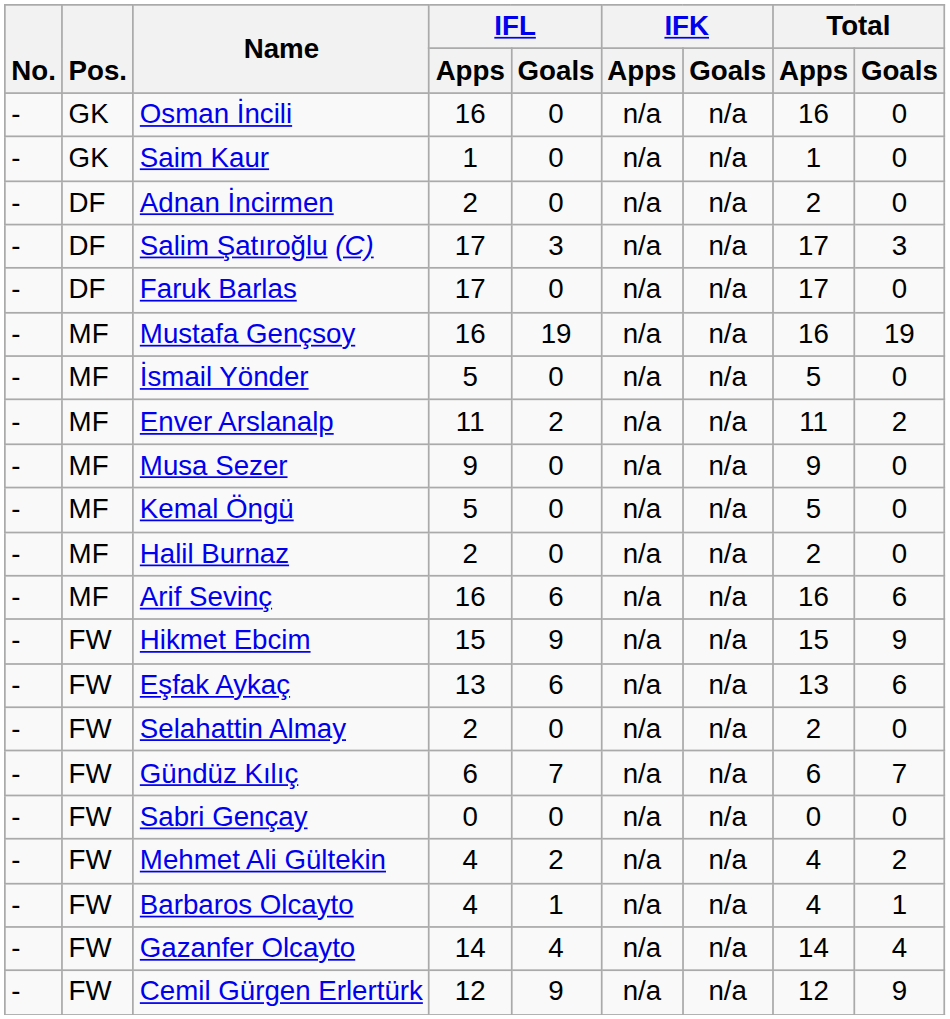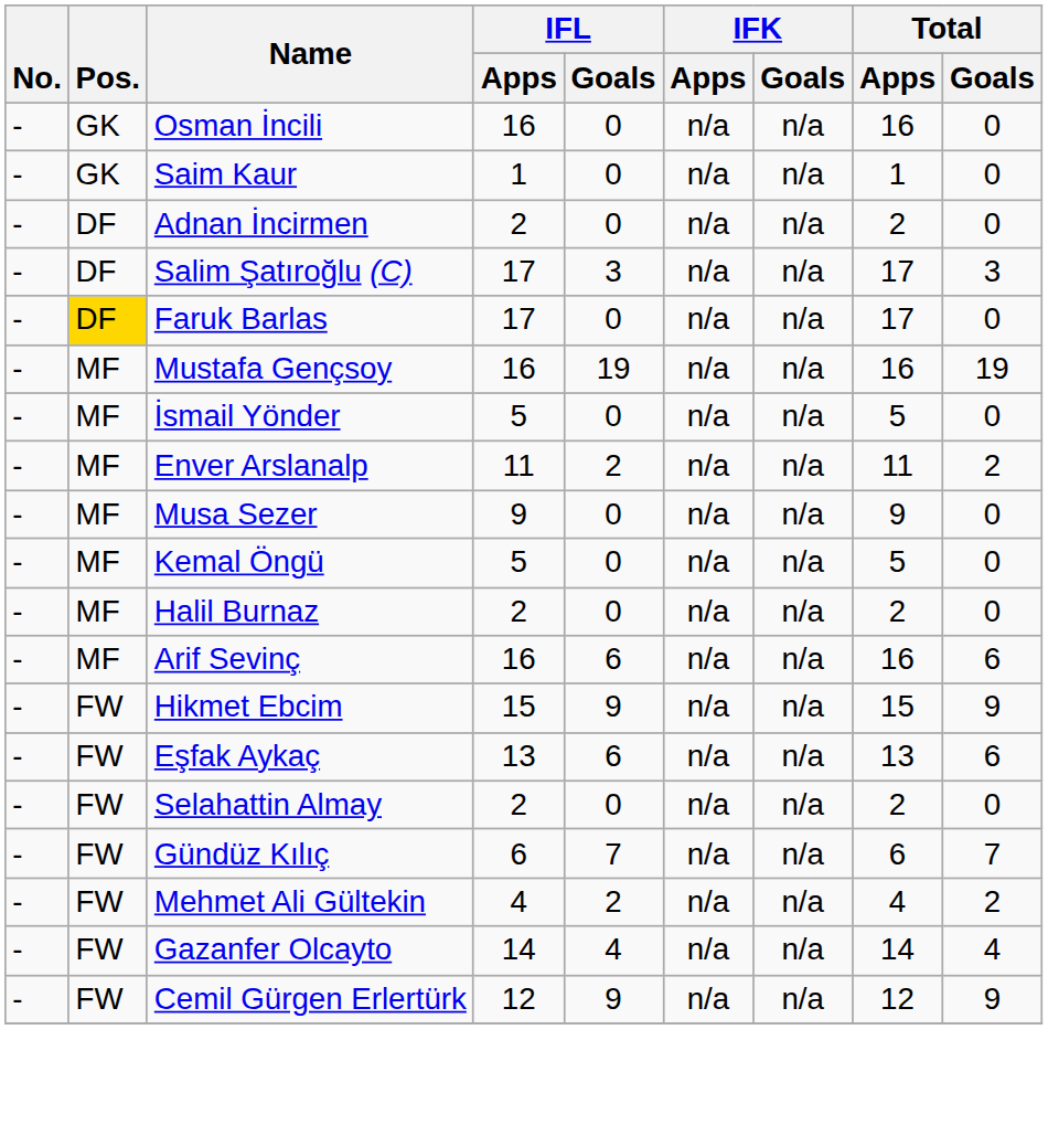 <table class="wikitable" style="text-align:center">
 <tr>
 <th rowspan="2" valign="bottom">No.</th>
 <th rowspan="2" valign="bottom">Pos.</th>
 <th rowspan="2">Name</th>
 <th colspan="2" width="85"><a href='#'>IFL</a></th>
 <th colspan="2" width="85"><a href='#'>IFK</a></th>
 <th colspan="2" width="85">Total</th>
 </tr>
 <tr>
 <th>Apps</th>
 <th>Goals</th>
 <th>Apps</th>
 <th>Goals</th>
 <th>Apps</th>
 <th>Goals</th>
 </tr>
 <tr>
 <td align="left">-</td>
 <td align="left">GK</td>
 <td align="left"> <a href='#'>Osman İncili</a></td>
 <td>16</td>
 <td>0</td>
 <td>n/a</td>
 <td>n/a</td>
 <td>16</td>
 <td>0</td>
 </tr>
 <tr>
 <td align="left">-</td>
 <td align="left">GK</td>
 <td align="left"> <a href='#'>Saim Kaur</a></td>
 <td>1</td>
 <td>0</td>
 <td>n/a</td>
 <td>n/a</td>
 <td>1</td>
 <td>0</td>
 </tr>
 <tr>
 <td align="left">-</td>
 <td align="left">DF</td>
 <td align="left"> <a href='#'>Adnan İncirmen</a></td>
 <td>2</td>
 <td>0</td>
 <td>n/a</td>
 <td>n/a</td>
 <td>2</td>
 <td>0</td>
 </tr>
 <tr>
 <td align="left">-</td>
 <td align="left">DF</td>
 <td align="left"> <a href='#'>Salim Şatıroğlu</a> <em><a href='#'>(C)</a></em></td>
 <td>17</td>
 <td>3</td>
 <td>n/a</td>
 <td>n/a</td>
 <td>17</td>
 <td>3</td>
 </tr>
 <tr>
 <td align="left">-</td>
-<td align="left">DF</td>
+<td align="left" style="background: gold;">DF</td>
 <td align="left"> <a href='#'>Faruk Barlas</a></td>
 <td>17</td>
 <td>0</td>
 <td>n/a</td>
 <td>n/a</td>
 <td>17</td>
 <td>0</td>
 </tr>
 <tr>
 <td align="left">-</td>
 <td align="left">MF</td>
 <td align="left"> <a href='#'>Mustafa Gençsoy</a></td>
 <td>16</td>
 <td>19</td>
 <td>n/a</td>
 <td>n/a</td>
 <td>16</td>
 <td>19</td>
 </tr>
 <tr>
 <td align="left">-</td>
 <td align="left">MF</td>
 <td align="left"> <a href='#'>İsmail Yönder</a></td>
 <td>5</td>
 <td>0</td>
 <td>n/a</td>
 <td>n/a</td>
 <td>5</td>
 <td>0</td>
 </tr>
 <tr>
 <td align="left">-</td>
 <td align="left">MF</td>
 <td align="left"> <a href='#'>Enver Arslanalp</a></td>
 <td>11</td>
 <td>2</td>
 <td>n/a</td>
 <td>n/a</td>
 <td>11</td>
 <td>2</td>
 </tr>
 <tr>
 <td align="left">-</td>
 <td align="left">MF</td>
 <td align="left"> <a href='#'>Musa Sezer</a></td>
 <td>9</td>
 <td>0</td>
 <td>n/a</td>
 <td>n/a</td>
 <td>9</td>
 <td>0</td>
 </tr>
 <tr>
 <td align="left">-</td>
 <td align="left">MF</td>
 <td align="left"> <a href='#'>Kemal Öngü</a></td>
 <td>5</td>
 <td>0</td>
 <td>n/a</td>
 <td>n/a</td>
 <td>5</td>
 <td>0</td>
 </tr>
 <tr>
 <td align="left">-</td>
 <td align="left">MF</td>
 <td align="left"> <a href='#'>Halil Burnaz</a></td>
 <td>2</td>
 <td>0</td>
 <td>n/a</td>
 <td>n/a</td>
 <td>2</td>
 <td>0</td>
 </tr>
 <tr>
 <td align="left">-</td>
 <td align="left">MF</td>
 <td align="left"> <a href='#'>Arif Sevinç</a></td>
 <td>16</td>
 <td>6</td>
 <td>n/a</td>
 <td>n/a</td>
 <td>16</td>
 <td>6</td>
 </tr>
 <tr>
 <td align="left">-</td>
 <td align="left">FW</td>
 <td align="left"> <a href='#'>Hikmet Ebcim</a></td>
 <td>15</td>
 <td>9</td>
 <td>n/a</td>
 <td>n/a</td>
 <td>15</td>
 <td>9</td>
 </tr>
 <tr>
 <td align="left">-</td>
 <td align="left">FW</td>
 <td align="left"> <a href='#'>Eşfak Aykaç</a></td>
 <td>13</td>
 <td>6</td>
 <td>n/a</td>
 <td>n/a</td>
 <td>13</td>
 <td>6</td>
 </tr>
 <tr>
 <td align="left">-</td>
 <td align="left">FW</td>
 <td align="left"> <a href='#'>Selahattin Almay</a></td>
 <td>2</td>
 <td>0</td>
 <td>n/a</td>
 <td>n/a</td>
 <td>2</td>
 <td>0</td>
 </tr>
 <tr>
 <td align="left">-</td>
 <td align="left">FW</td>
 <td align="left"> <a href='#'>Gündüz Kılıç</a></td>
 <td>6</td>
 <td>7</td>
 <td>n/a</td>
 <td>n/a</td>
 <td>6</td>
 <td>7</td>
 </tr>
 <tr>
 <td align="left">-</td>
 <td align="left">FW</td>
-<td align="left"> <a href='#'>Sabri Gençay</a></td>
-<td>0</td>
-<td>0</td>
-<td>n/a</td>
-<td>n/a</td>
-<td>0</td>
-<td>0</td>
-</tr>
-<tr>
-<td align="left">-</td>
-<td align="left">FW</td>
 <td align="left"> <a href='#'>Mehmet Ali Gültekin</a></td>
 <td>4</td>
 <td>2</td>
 <td>n/a</td>
 <td>n/a</td>
 <td>4</td>
 <td>2</td>
-</tr>
-<tr>
-<td align="left">-</td>
-<td align="left">FW</td>
-<td align="left"> <a href='#'>Barbaros Olcayto</a></td>
-<td>4</td>
-<td>1</td>
-<td>n/a</td>
-<td>n/a</td>
-<td>4</td>
-<td>1</td>
 </tr>
 <tr>
 <td align="left">-</td>
 <td align="left">FW</td>
 <td align="left"> <a href='#'>Gazanfer Olcayto</a></td>
 <td>14</td>
 <td>4</td>
 <td>n/a</td>
 <td>n/a</td>
 <td>14</td>
 <td>4</td>
 </tr>
 <tr>
 <td align="left">-</td>
 <td align="left">FW</td>
 <td align="left"> <a href='#'>Cemil Gürgen Erlertürk</a></td>
 <td>12</td>
 <td>9</td>
 <td>n/a</td>
 <td>n/a</td>
 <td>12</td>
 <td>9</td>
 </tr>
 <tr>
 </tr>
 </table>
